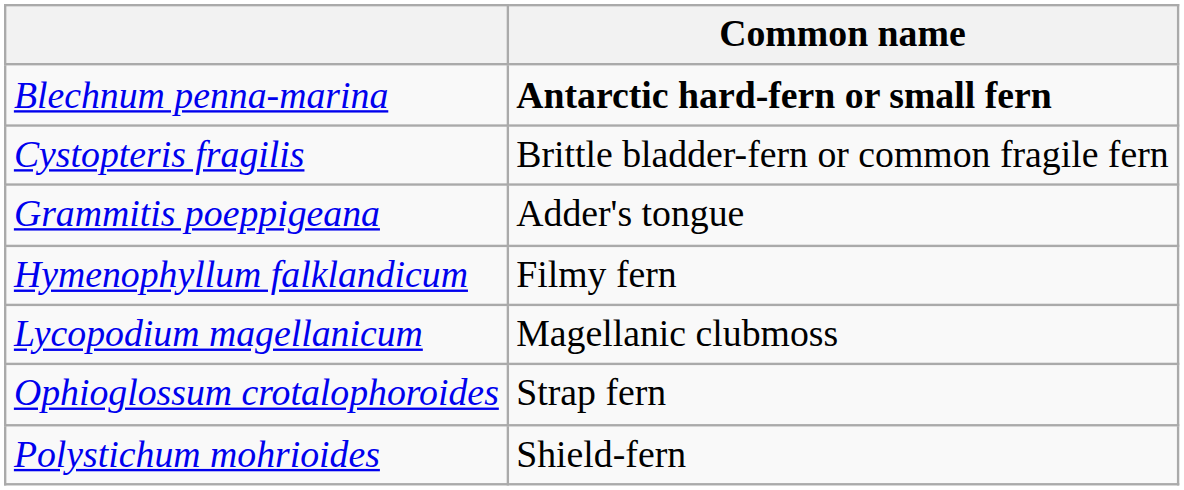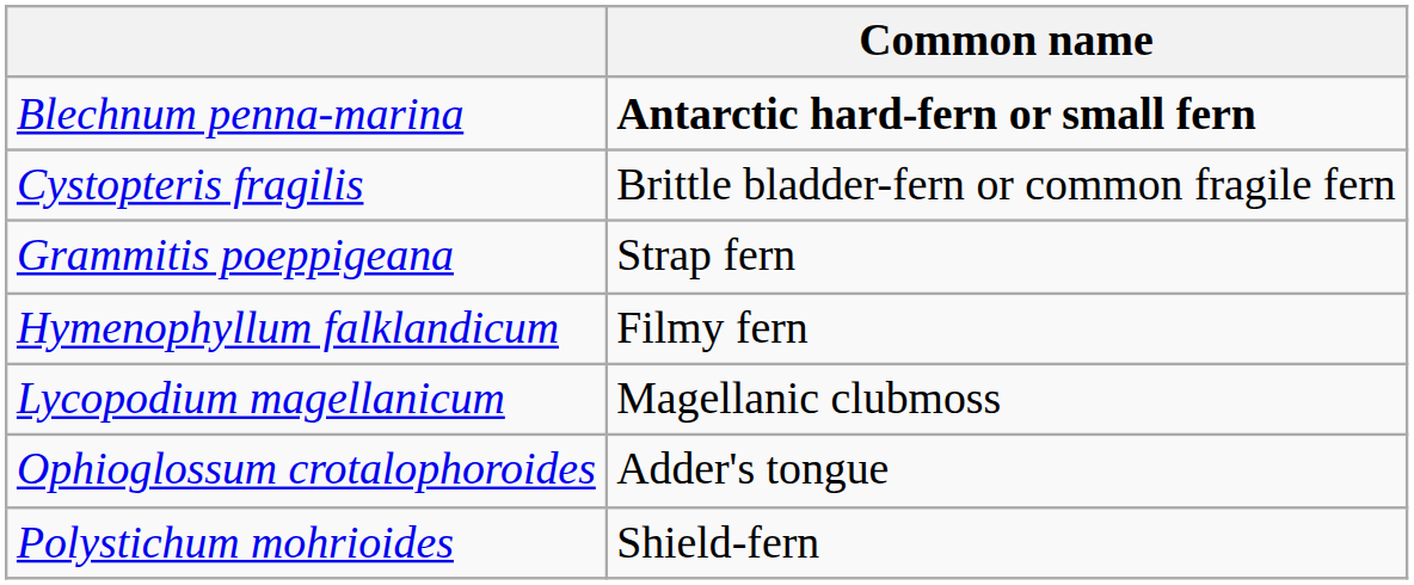 <table class="wikitable">
 <tr>
 <th></th>
 <th>Common name</th>
 </tr>
 <tr>
 <td><em><a href='#'>Blechnum penna-marina</a></em></td>
 <td><strong>Antarctic hard-fern or small fern</strong></td>
 </tr>
 <tr>
 <td><em><a href='#'>Cystopteris fragilis</a></em></td>
 <td>Brittle bladder-fern or common fragile fern</td>
 </tr>
 <tr>
 <td><em><a href='#'>Grammitis poeppigeana</a></em></td>
-<td>Adder's tongue</td>
+<td>Strap fern</td>
 </tr>
 <tr>
 <td><em><a href='#'>Hymenophyllum falklandicum</a></em></td>
 <td>Filmy fern</td>
 </tr>
 <tr>
 <td><em><a href='#'>Lycopodium magellanicum</a></em></td>
 <td>Magellanic clubmoss</td>
 </tr>
 <tr>
 <td><em><a href='#'>Ophioglossum crotalophoroides</a></em></td>
-<td>Strap fern</td>
+<td>Adder's tongue</td>
 </tr>
 <tr>
 <td><em><a href='#'>Polystichum mohrioides</a></em></td>
 <td>Shield-fern</td>
 </tr>
 </table>
